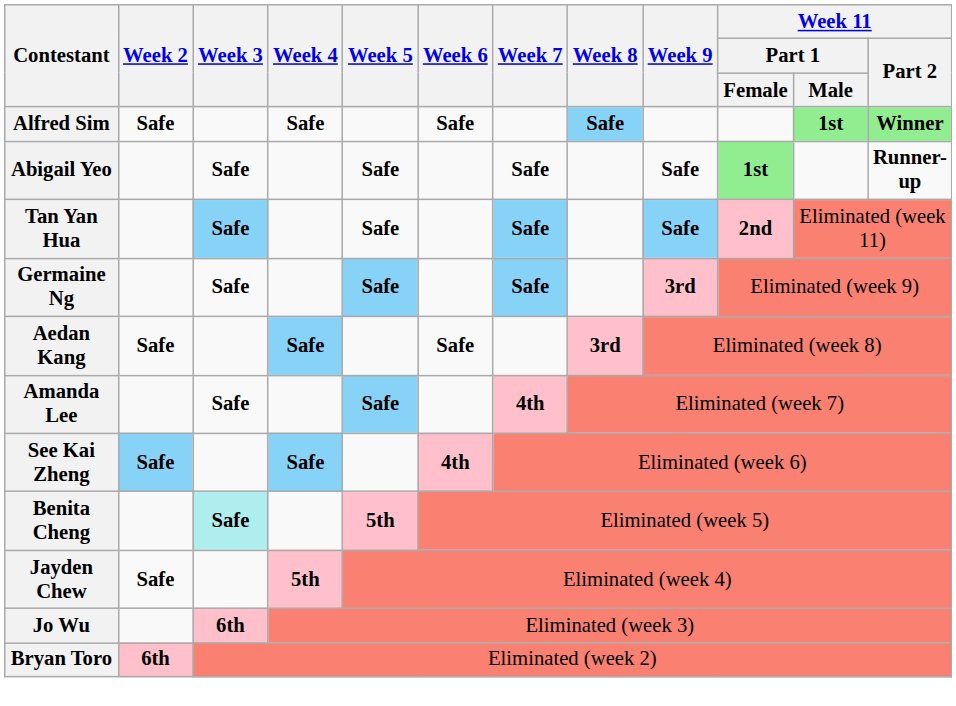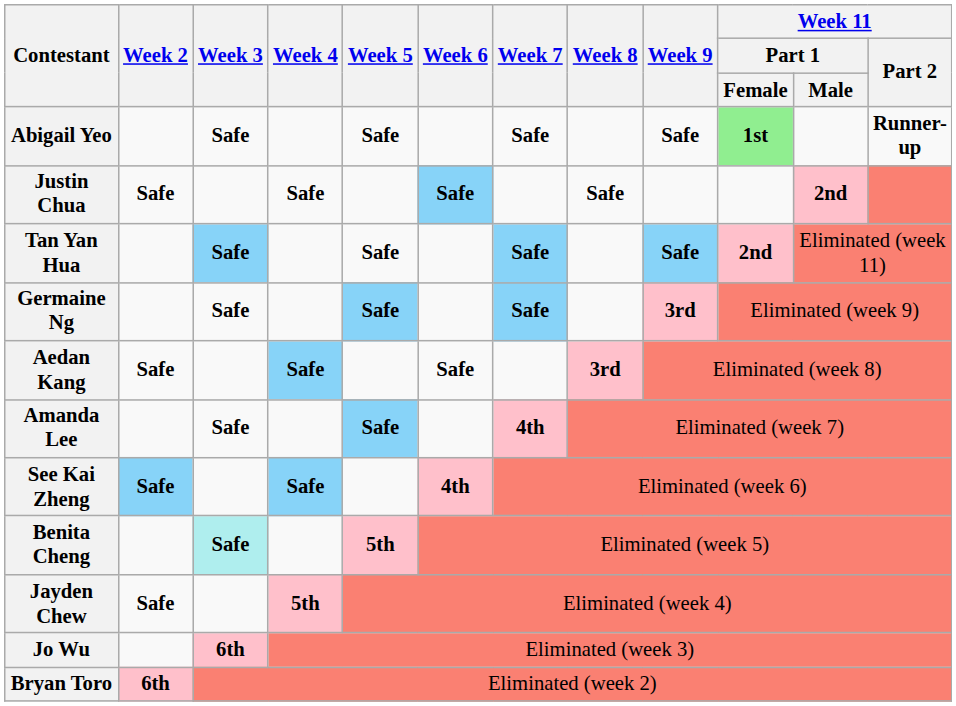 <table class="wikitable" style="text-align:center; font-size:85%; width:100%;">
 <tr>
 <th scope="col" rowspan=3 style="width:12%">Contestant</th>
 <th style="width:8%" scope="col" rowspan=3><a href='#'>Week 2</a></th>
 <th style="width:8%" scope="col" rowspan=3><a href='#'>Week 3</a></th>
 <th style="width:8%" scope="col" rowspan=3><a href='#'>Week 4</a></th>
 <th style="width:8%" scope="col" rowspan=3><a href='#'>Week 5</a></th>
 <th style="width:8%" scope="col" rowspan=3><a href='#'>Week 6</a></th>
 <th style="width:8%" scope="col" rowspan=3><a href='#'>Week 7</a></th>
 <th style="width:8%" scope="col" rowspan=3><a href='#'>Week 8</a></th>
 <th style="width:8%" scope="col" rowspan=3><a href='#'>Week 9</a></th>
 <th scope="col" colspan=3><a href='#'>Week 11</a></th>
 </tr>
 <tr>
 <th scope="col" colspan=2>Part 1</th>
 <th style="width:8%" scope="col" rowspan=2>Part 2</th>
 </tr>
 <tr>
 <th style="width:8%" scope="col">Female</th>
 <th style="width:8%" scope="col">Male</th>
 </tr>
 <tr>
-<th scope="row">Alfred Sim</th>
-<td><strong>Safe</strong></td>
-<td></td>
-<td><strong>Safe</strong></td>
-<td></td>
-<td><strong>Safe</strong></td>
-<td></td>
-<td style="background:#87d3f8;"><strong>Safe</strong></td>
-<td></td>
-<td></td>
-<td style=background:lightgreen><strong>1st</strong></td>
-<td style=background:lightgreen><strong>Winner</strong></td>
-</tr>
-<tr>
 <th scope="row">Abigail Yeo</th>
 <td></td>
 <td><strong>Safe</strong></td>
 <td></td>
 <td><strong>Safe</strong></td>
 <td></td>
 <td><strong>Safe</strong></td>
 <td></td>
 <td><strong>Safe</strong></td>
 <td style=background:lightgreen><strong>1st</strong></td>
 <td></td>
 <td><strong>Runner-up</strong></td>
+</tr>
+<tr>
+<th scope="row">Justin Chua</th>
+<td><strong>Safe</strong></td>
+<td></td>
+<td><strong>Safe</strong></td>
+<td></td>
+<td style="background:#87d3f8;"><strong>Safe</strong></td>
+<td></td>
+<td><strong>Safe</strong></td>
+<td></td>
+<td></td>
+<td style=background:pink><strong>2nd</strong></td>
+<td style=background:salmon></td>
 </tr>
 <tr>
 <th scope="row">Tan Yan Hua</th>
 <td></td>
 <td style="background:#87d3f8;"><strong>Safe</strong></td>
 <td></td>
 <td><strong>Safe</strong></td>
 <td></td>
 <td style="background:#87d3f8;"><strong>Safe</strong></td>
 <td></td>
 <td style="background:#87d3f8;"><strong>Safe</strong></td>
 <td style=background:pink><strong>2nd</strong></td>
 <td colspan="2" style=background:salmon>Eliminated (week 11)</td>
 </tr>
 <tr>
 <th scope="row">Germaine Ng</th>
 <td></td>
 <td><strong>Safe</strong></td>
 <td></td>
 <td style="background:#87d3f8;"><strong>Safe</strong></td>
 <td></td>
 <td style="background:#87d3f8;"><strong>Safe</strong></td>
 <td></td>
 <td style=background:pink><strong>3rd</strong></td>
 <td colspan="3" style=background:salmon>Eliminated (week 9)</td>
 </tr>
 <tr>
 <th scope="row">Aedan Kang</th>
 <td><strong>Safe</strong></td>
 <td></td>
 <td style="background:#87d3f8;"><strong>Safe</strong></td>
 <td></td>
 <td><strong>Safe</strong></td>
 <td></td>
 <td style=background:pink><strong>3rd</strong></td>
 <td colspan="4" style=background:salmon>Eliminated (week 8)</td>
 </tr>
 <tr>
 <th scope="row">Amanda Lee</th>
 <td></td>
 <td><strong>Safe</strong></td>
 <td></td>
 <td style="background:#87d3f8;"><strong>Safe</strong></td>
 <td></td>
 <td style=background:pink><strong>4th</strong></td>
 <td colspan="5" style=background:salmon>Eliminated (week 7)</td>
 </tr>
 <tr>
 <th scope="row">See Kai Zheng</th>
 <td style="background:#87d3f8;"><strong>Safe</strong></td>
 <td></td>
 <td style="background:#87d3f8;"><strong>Safe</strong></td>
 <td></td>
 <td style=background:pink><strong>4th</strong></td>
 <td colspan="6" style=background:salmon>Eliminated (week 6)</td>
 </tr>
 <tr>
 <th scope="row">Benita Cheng</th>
 <td></td>
 <td style="background: paleturquoise;"><strong>Safe</strong></td>
 <td></td>
 <td style=background:pink><strong>5th</strong></td>
 <td colspan="7" style=background:salmon>Eliminated (week 5)</td>
 </tr>
 <tr>
 <th scope="row">Jayden Chew</th>
 <td><strong>Safe</strong></td>
 <td></td>
 <td style=background:pink><strong>5th</strong></td>
 <td colspan="8" style=background:salmon>Eliminated (week 4)</td>
 </tr>
 <tr>
 <th scope="row">Jo Wu</th>
 <td></td>
 <td style=background:pink><strong>6th</strong></td>
 <td colspan="9" style=background:salmon>Eliminated (week 3)</td>
 </tr>
 <tr>
 <th scope="row">Bryan Toro</th>
 <td style=background:pink><strong>6th</strong></td>
 <td colspan="10" style=background:salmon>Eliminated (week 2)</td>
 </tr>
 </table>
